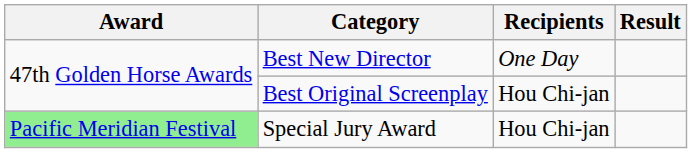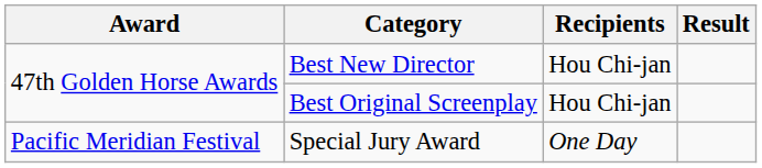 <table class="wikitable">
 <tr>
 <th>Award</th>
 <th>Category</th>
 <th>Recipients</th>
 <th>Result</th>
 </tr>
 <tr>
 <td rowspan=2>47th <a href='#'>Golden Horse Awards</a></td>
 <td><a href='#'>Best New Director</a></td>
-<td><em>One Day</em></td>
+<td>Hou Chi-jan</td>
 <td></td>
 </tr>
 <tr>
 <td><a href='#'>Best Original Screenplay</a></td>
 <td>Hou Chi-jan</td>
 <td></td>
 </tr>
 <tr>
-<td style="background: lightgreen;"><a href='#'>Pacific Meridian Festival</a></td>
+<td><a href='#'>Pacific Meridian Festival</a></td>
 <td>Special Jury Award</td>
-<td>Hou Chi-jan</td>
+<td><em>One Day</em></td>
 <td></td>
 </tr>
 </table>
